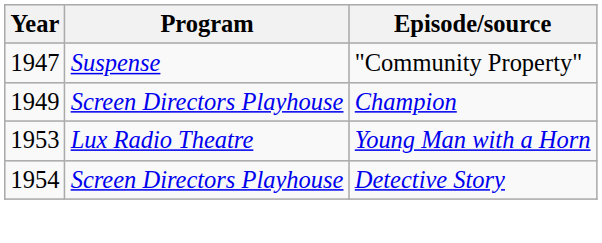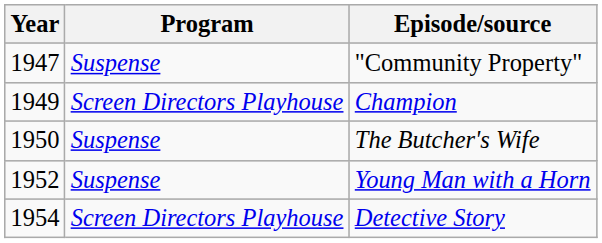 <table class="wikitable">
 <tr>
 <th>Year</th>
 <th>Program</th>
 <th>Episode/source</th>
 </tr>
 <tr>
 <td>1947</td>
 <td><em><a href='#'>Suspense</a></em></td>
 <td>"Community Property"</td>
 </tr>
 <tr>
 <td>1949</td>
 <td><em><a href='#'>Screen Directors Playhouse</a></em></td>
 <td><em><a href='#'>Champion</a></em></td>
 </tr>
 <tr>
-<td>1953</td>
-<td><em><a href='#'>Lux Radio Theatre</a></em></td>
+<td>1950</td>
+<td><em><a href='#'>Suspense</a></em></td>
+<td><em>The Butcher's Wife</em></td>
+</tr>
+<tr>
+<td>1952</td>
+<td><em><a href='#'>Suspense</a></em></td>
 <td><em><a href='#'>Young Man with a Horn</a></em></td>
 </tr>
 <tr>
 <td>1954</td>
 <td><em><a href='#'>Screen Directors Playhouse</a></em></td>
 <td><em><a href='#'>Detective Story</a></em></td>
 </tr>
 </table>
